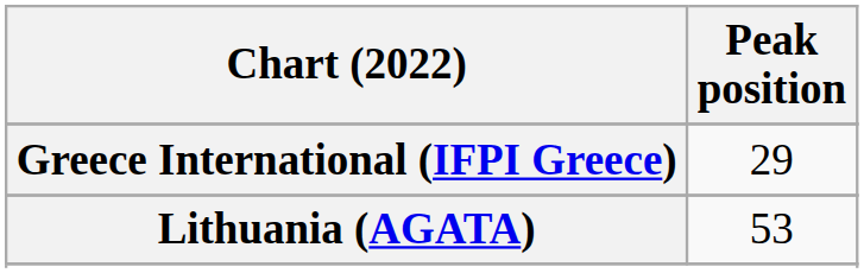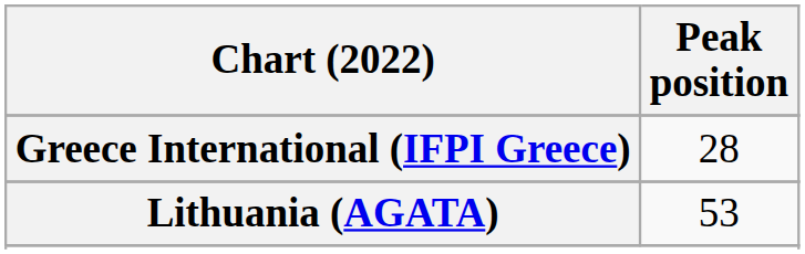 <table class="wikitable sortable plainrowheaders" style="text-align:center">
 <tr>
 <th scope="col">Chart (2022)</th>
 <th scope="col">Peak<br>position</th>
 </tr>
 <tr>
 </tr>
 <tr>
 </tr>
 <tr>
 </tr>
 <tr>
 </tr>
 <tr>
 <th scope="row">Greece International (<a href='#'>IFPI Greece</a>)</th>
-<td>29</td>
+<td>28</td>
 </tr>
 <tr>
 </tr>
 <tr>
 </tr>
 <tr>
 <th scope="row">Lithuania (<a href='#'>AGATA</a>)</th>
 <td>53</td>
 </tr>
 <tr>
 </tr>
 <tr>
 </tr>
 <tr>
 </tr>
 <tr>
 </tr>
 <tr>
 </tr>
 <tr>
 </tr>
 <tr>
 </tr>
 </table>
